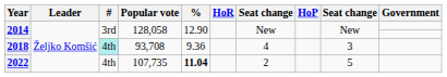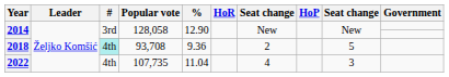 <table class="wikitable" style="text-align: center;">
 <tr>
 <th>Year</th>
 <th>Leader</th>
 <th>#</th>
 <th>Popular vote</th>
 <th>%</th>
 <th><a href='#'>HoR</a></th>
 <th>Seat change</th>
 <th><a href='#'>HoP</a></th>
 <th>Seat change</th>
 <th>Government</th>
 </tr>
 <tr>
 <th rowspan=2><a href='#'>2014</a></th>
 <td rowspan=4><a href='#'>Željko Komšić</a></td>
 <td rowspan=2>3rd</td>
 <td rowspan=2>128,058</td>
 <td rowspan=2>12.90</td>
 <td rowspan=2></td>
 <td rowspan=2>New</td>
 <td rowspan=2></td>
 <td rowspan=2>New</td>
 <td></td>
 </tr>
 <tr>
 <td></td>
 </tr>
 <tr>
 <th><a href='#'>2018</a></th>
 <td style="background: paleturquoise;">4th</td>
 <td align=center>93,708</td>
 <td>9.36</td>
 <td></td>
-<td> 4</td>
+<td> 2</td>
 <td></td>
-<td> 3</td>
+<td> 5</td>
 <td></td>
 </tr>
 <tr>
 <th><a href='#'>2022</a></th>
 <td>4th</td>
 <td align=center>107,735</td>
-<td><strong>11.04</strong></td>
+<td>11.04</td>
 <td></td>
-<td> 2</td>
+<td> 4</td>
 <td></td>
-<td> 5</td>
+<td> 3</td>
 <td></td>
 </tr>
 </table>
